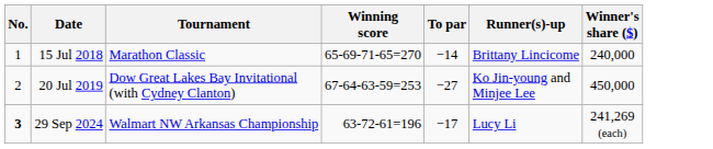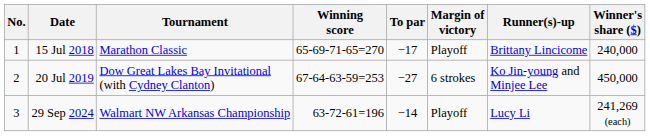 <table class="wikitable" style="font-size:95%;">
 <tr>
 <th>No.</th>
 <th>Date</th>
 <th>Tournament</th>
 <th>Winning<br>score</th>
 <th>To par</th>
+<th>Margin of<br>victory</th>
 <th>Runner(s)-up</th>
 <th>Winner's<br>share (<a href='#'>$</a>)</th>
 </tr>
 <tr>
 <td align=center>1</td>
 <td align=right>15 Jul <a href='#'>2018</a></td>
 <td><a href='#'>Marathon Classic</a></td>
 <td align=right>65-69-71-65=270</td>
-<td align=center>−14</td>
+<td align=center>−17</td>
+<td>Playoff</td>
 <td> <a href='#'>Brittany Lincicome</a></td>
 <td align=center>240,000</td>
 </tr>
 <tr>
 <td align=center>2</td>
 <td align=right>20 Jul <a href='#'>2019</a></td>
 <td><a href='#'>Dow Great Lakes Bay Invitational</a><br>(with  <a href='#'>Cydney Clanton</a>)</td>
 <td align=right>67-64-63-59=253</td>
 <td align=center>−27</td>
+<td>6 strokes</td>
 <td> <a href='#'>Ko Jin-young</a> and<br> <a href='#'>Minjee Lee</a></td>
 <td align=center>450,000</td>
 </tr>
 <tr>
-<td align=center><strong>3</strong></td>
+<td align=center>3</td>
 <td align=right>29 Sep <a href='#'>2024</a></td>
 <td><a href='#'>Walmart NW Arkansas Championship</a></td>
 <td align=right>63-72-61=196</td>
-<td align=center>−17</td>
+<td align=center>−14</td>
+<td>Playoff</td>
 <td> <a href='#'>Lucy Li</a></td>
 <td align=center>241,269<br><small>(each)</small></td>
 </tr>
 </table>
